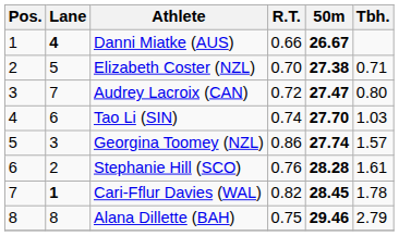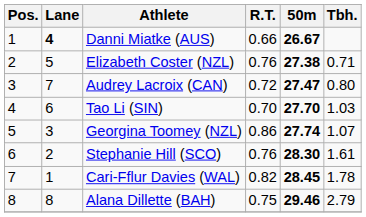 <table class="wikitable">
 <tr>
 <th>Pos.</th>
 <th>Lane</th>
 <th>Athlete</th>
 <th>R.T.</th>
 <th>50m</th>
 <th>Tbh.</th>
 </tr>
 <tr>
 <td>1</td>
 <td><strong>4</strong></td>
 <td> <a href='#'>Danni Miatke</a> (<a href='#'>AUS</a>)</td>
 <td>0.66</td>
 <td><strong>26.67</strong></td>
 <td> </td>
 </tr>
 <tr>
 <td>2</td>
 <td>5</td>
 <td> <a href='#'>Elizabeth Coster</a> (<a href='#'>NZL</a>)</td>
-<td>0.70</td>
+<td>0.76</td>
 <td><strong>27.38</strong></td>
 <td>0.71</td>
 </tr>
 <tr>
 <td>3</td>
 <td>7</td>
 <td> <a href='#'>Audrey Lacroix</a> (<a href='#'>CAN</a>)</td>
 <td>0.72</td>
 <td><strong>27.47</strong></td>
 <td>0.80</td>
 </tr>
 <tr>
 <td>4</td>
 <td>6</td>
 <td> <a href='#'>Tao Li</a> (<a href='#'>SIN</a>)</td>
-<td>0.74</td>
+<td>0.70</td>
 <td><strong>27.70</strong></td>
 <td>1.03</td>
 </tr>
 <tr>
 <td>5</td>
 <td>3</td>
 <td> <a href='#'>Georgina Toomey</a> (<a href='#'>NZL</a>)</td>
 <td>0.86</td>
 <td><strong>27.74</strong></td>
-<td>1.57</td>
+<td>1.07</td>
 </tr>
 <tr>
 <td>6</td>
 <td>2</td>
 <td> <a href='#'>Stephanie Hill</a> (<a href='#'>SCO</a>)</td>
 <td>0.76</td>
-<td><strong>28.28</strong></td>
+<td><strong>28.30</strong></td>
 <td>1.61</td>
 </tr>
 <tr>
 <td>7</td>
-<td><strong>1</strong></td>
+<td>1</td>
 <td> <a href='#'>Cari-Fflur Davies</a> (<a href='#'>WAL</a>)</td>
 <td>0.82</td>
 <td><strong>28.45</strong></td>
 <td>1.78</td>
 </tr>
 <tr>
 <td>8</td>
 <td>8</td>
 <td> <a href='#'>Alana Dillette</a> (<a href='#'>BAH</a>)</td>
 <td>0.75</td>
 <td><strong>29.46</strong></td>
 <td>2.79</td>
 </tr>
 <tr>
 </tr>
 </table>
